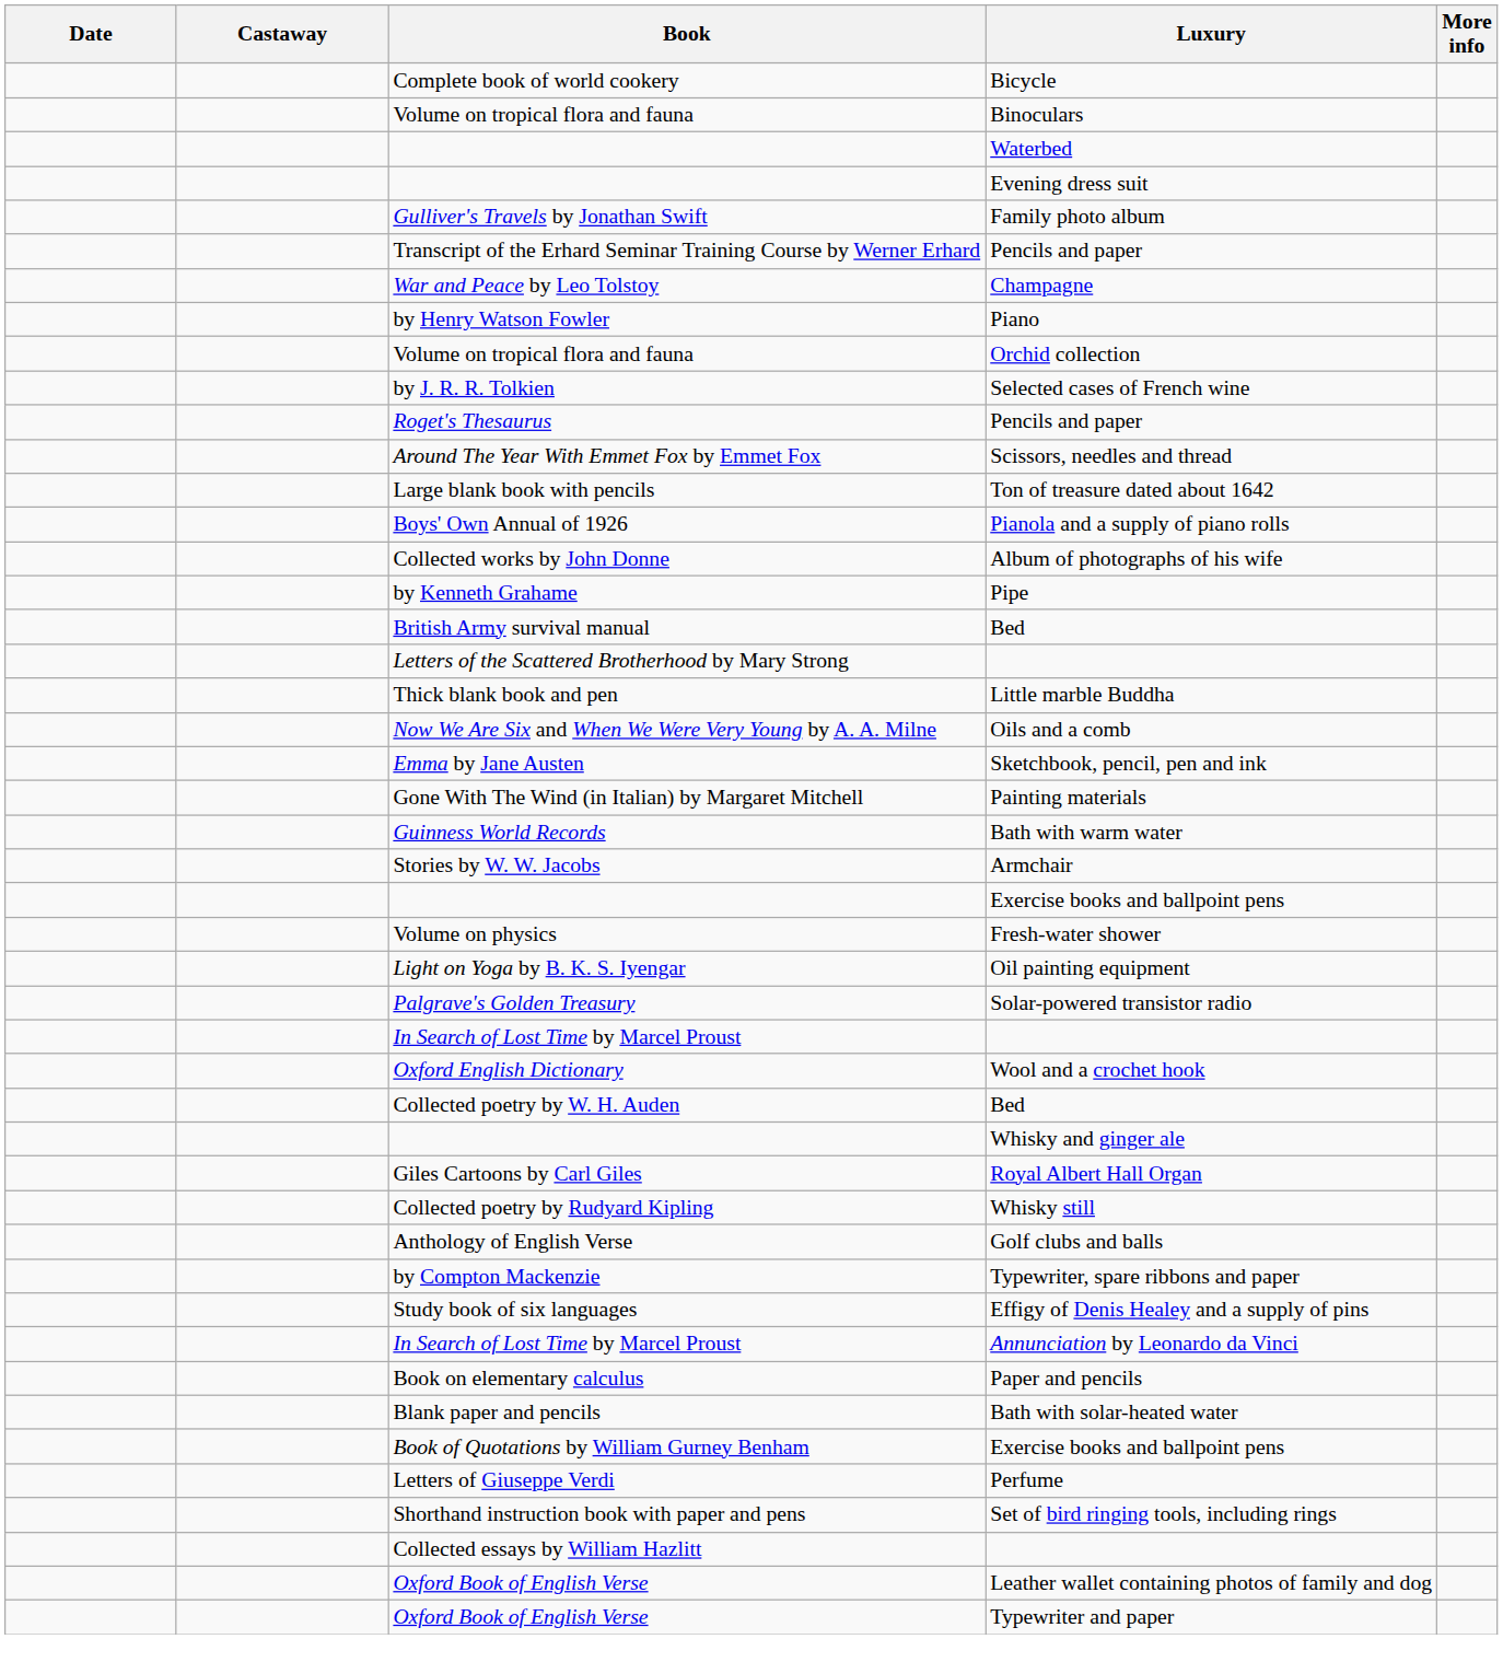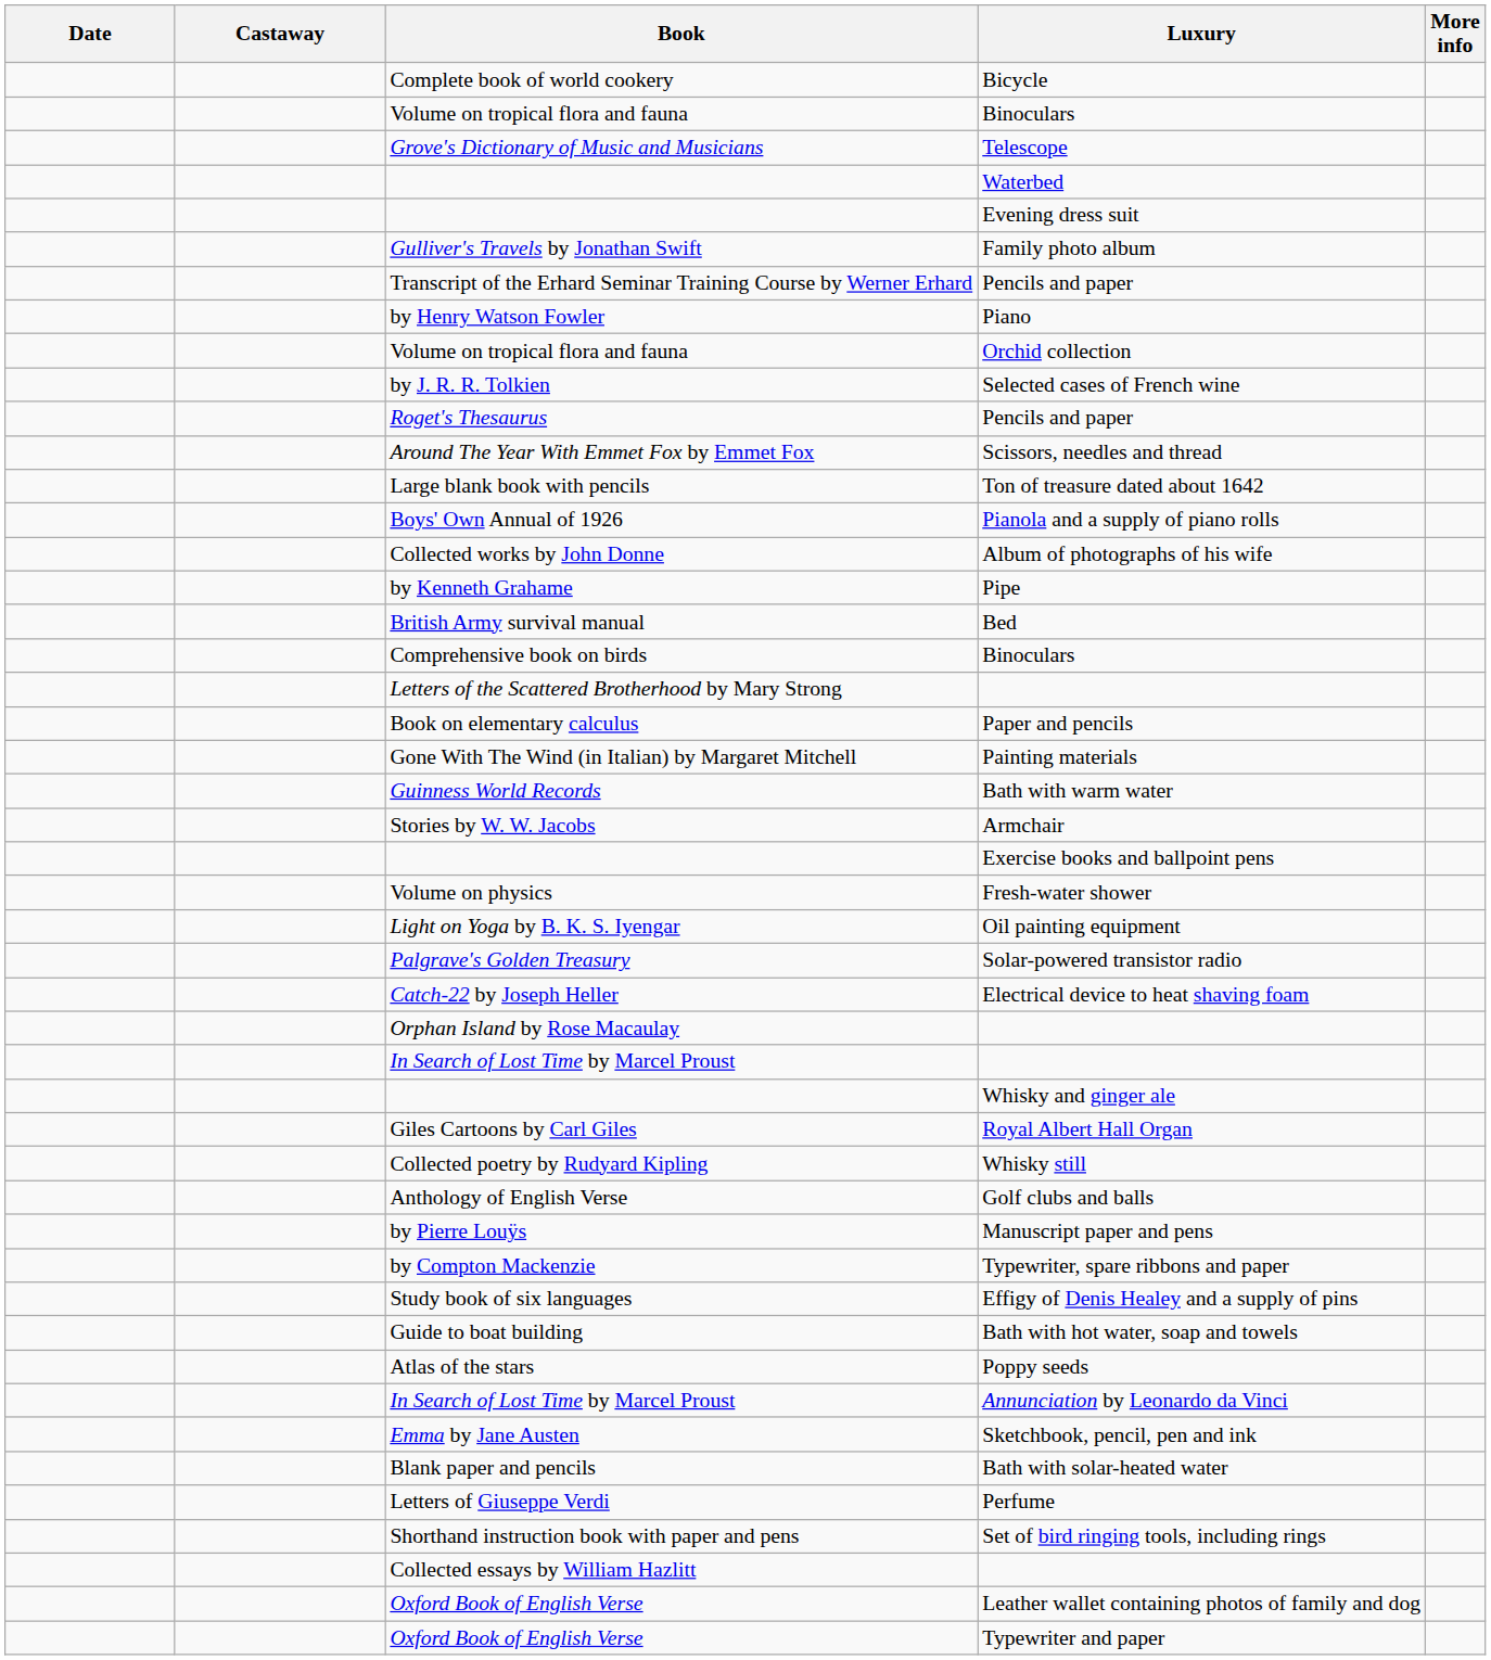 <table class="wikitable sortable">
 <tr>
 <th width=120px>Date</th>
 <th width=150px>Castaway</th>
 <th>Book</th>
 <th>Luxury</th>
 <th class="unsortable">More<br>info</th>
 </tr>
 <tr>
 <td></td>
 <td></td>
 <td>Complete book of world cookery</td>
 <td>Bicycle</td>
 <td></td>
 </tr>
 <tr>
 <td></td>
 <td></td>
 <td>Volume on tropical flora and fauna</td>
 <td>Binoculars</td>
+<td></td>
+</tr>
+<tr>
+<td></td>
+<td></td>
+<td><em><a href='#'>Grove's Dictionary of Music and Musicians</a></em></td>
+<td><a href='#'>Telescope</a></td>
 <td></td>
 </tr>
 <tr>
 <td></td>
 <td></td>
 <td></td>
 <td><a href='#'>Waterbed</a></td>
 <td></td>
 </tr>
 <tr>
 <td></td>
 <td></td>
 <td></td>
 <td>Evening dress suit</td>
 <td></td>
 </tr>
 <tr>
 <td></td>
 <td></td>
 <td><em><a href='#'>Gulliver's Travels</a></em> by <a href='#'>Jonathan Swift</a></td>
 <td>Family photo album</td>
 <td></td>
 </tr>
 <tr>
 <td></td>
 <td></td>
 <td>Transcript of the Erhard Seminar Training Course by <a href='#'>Werner Erhard</a></td>
 <td>Pencils and paper</td>
-<td></td>
-</tr>
-<tr>
-<td></td>
-<td></td>
-<td><em><a href='#'>War and Peace</a></em> by <a href='#'>Leo Tolstoy</a></td>
-<td><a href='#'>Champagne</a></td>
 <td></td>
 </tr>
 <tr>
 <td></td>
 <td></td>
 <td> by <a href='#'>Henry Watson Fowler</a></td>
 <td>Piano</td>
 <td></td>
 </tr>
 <tr>
 <td></td>
 <td></td>
 <td>Volume on tropical flora and fauna</td>
 <td><a href='#'>Orchid</a> collection</td>
 <td></td>
 </tr>
 <tr>
 <td></td>
 <td></td>
 <td>  by <a href='#'>J. R. R. Tolkien</a></td>
 <td>Selected cases of French wine</td>
 <td></td>
 </tr>
 <tr>
 <td></td>
 <td></td>
 <td><em><a href='#'>Roget's Thesaurus</a></em></td>
 <td>Pencils and paper</td>
 <td></td>
 </tr>
 <tr>
 <td></td>
 <td></td>
 <td><em>Around The Year With Emmet Fox</em> by <a href='#'>Emmet Fox</a></td>
 <td>Scissors, needles and thread</td>
 <td></td>
 </tr>
 <tr>
 <td></td>
 <td></td>
 <td>Large blank book with pencils</td>
 <td>Ton of treasure dated about 1642</td>
 <td></td>
 </tr>
 <tr>
 <td></td>
 <td></td>
 <td><a href='#'>Boys' Own</a> Annual of 1926</td>
 <td><a href='#'>Pianola</a> and a supply of piano rolls</td>
 <td></td>
 </tr>
 <tr>
 <td></td>
 <td></td>
 <td>Collected works by <a href='#'>John Donne</a></td>
 <td>Album of photographs of his wife</td>
 <td></td>
 </tr>
 <tr>
 <td></td>
 <td></td>
 <td> by <a href='#'>Kenneth Grahame</a></td>
 <td>Pipe</td>
 <td></td>
 </tr>
 <tr>
 <td></td>
 <td></td>
 <td><a href='#'>British Army</a> survival manual</td>
 <td>Bed</td>
 <td></td>
 </tr>
 <tr>
 <td></td>
 <td></td>
+<td>Comprehensive book on birds</td>
+<td>Binoculars</td>
+<td></td>
+</tr>
+<tr>
+<td></td>
+<td></td>
 <td><em>Letters of the Scattered Brotherhood</em> by Mary Strong</td>
 <td></td>
 <td></td>
 </tr>
 <tr>
 <td></td>
 <td></td>
-<td>Thick blank book and pen</td>
-<td>Little marble Buddha</td>
-<td></td>
-</tr>
-<tr>
-<td></td>
-<td></td>
-<td><em><a href='#'>Now We Are Six</a></em>  and <em><a href='#'>When We Were Very Young</a></em> by <a href='#'>A. A. Milne</a></td>
-<td>Oils and a comb</td>
-<td></td>
-</tr>
-<tr>
-<td></td>
-<td></td>
-<td><em><a href='#'>Emma</a></em> by <a href='#'>Jane Austen</a></td>
-<td>Sketchbook, pencil, pen and ink</td>
+<td>Book on elementary <a href='#'>calculus</a></td>
+<td>Paper and pencils</td>
 <td></td>
 </tr>
 <tr>
 <td></td>
 <td></td>
 <td>Gone With The Wind (in Italian) by Margaret Mitchell</td>
 <td>Painting materials</td>
 <td></td>
 </tr>
 <tr>
 <td></td>
 <td></td>
 <td><em><a href='#'>Guinness World Records</a></em></td>
 <td>Bath with warm water</td>
 <td></td>
 </tr>
 <tr>
 <td></td>
 <td></td>
 <td>Stories by <a href='#'>W. W. Jacobs</a></td>
 <td>Armchair</td>
 <td></td>
 </tr>
 <tr>
 <td></td>
 <td></td>
 <td></td>
 <td>Exercise books and ballpoint pens</td>
 <td></td>
 </tr>
 <tr>
 <td></td>
 <td></td>
 <td>Volume on physics</td>
 <td>Fresh-water shower</td>
 <td></td>
 </tr>
 <tr>
 <td></td>
 <td></td>
 <td><em>Light on Yoga</em> by <a href='#'>B. K. S. Iyengar</a></td>
 <td>Oil painting equipment</td>
 <td></td>
 </tr>
 <tr>
 <td></td>
 <td></td>
 <td><em><a href='#'>Palgrave's Golden Treasury</a></em></td>
 <td>Solar-powered transistor radio</td>
 <td></td>
 </tr>
 <tr>
 <td></td>
 <td></td>
-<td><em><a href='#'>In Search of Lost Time</a></em> by <a href='#'>Marcel Proust</a></td>
+<td><em><a href='#'>Catch-22</a></em> by <a href='#'>Joseph Heller</a></td>
+<td>Electrical device to heat <a href='#'>shaving foam</a></td>
+<td></td>
+</tr>
+<tr>
+<td></td>
+<td></td>
+<td><em>Orphan Island</em> by <a href='#'>Rose Macaulay</a></td>
 <td></td>
 <td></td>
 </tr>
 <tr>
 <td></td>
 <td></td>
-<td><em><a href='#'>Oxford English Dictionary</a></em></td>
-<td>Wool and a <a href='#'>crochet hook</a></td>
+<td><em><a href='#'>In Search of Lost Time</a></em> by <a href='#'>Marcel Proust</a></td>
 <td></td>
-</tr>
-<tr>
-<td></td>
-<td></td>
-<td>Collected poetry by <a href='#'>W. H. Auden</a></td>
-<td>Bed</td>
 <td></td>
 </tr>
 <tr>
 <td></td>
 <td></td>
 <td></td>
 <td>Whisky and <a href='#'>ginger ale</a></td>
 <td></td>
 </tr>
 <tr>
 <td></td>
 <td></td>
 <td>Giles Cartoons by <a href='#'>Carl Giles</a></td>
 <td><a href='#'>Royal Albert Hall Organ</a></td>
 <td></td>
 </tr>
 <tr>
 <td></td>
 <td></td>
 <td>Collected poetry by <a href='#'>Rudyard Kipling</a></td>
 <td>Whisky <a href='#'>still</a></td>
 <td></td>
 </tr>
 <tr>
 <td></td>
 <td></td>
 <td>Anthology of English Verse</td>
 <td>Golf clubs and balls</td>
 <td></td>
 </tr>
 <tr>
 <td></td>
 <td></td>
+<td> by <a href='#'>Pierre Louÿs</a></td>
+<td>Manuscript paper and pens</td>
+<td></td>
+</tr>
+<tr>
+<td></td>
+<td></td>
 <td> by <a href='#'>Compton Mackenzie</a></td>
 <td>Typewriter, spare ribbons and paper</td>
 <td></td>
 </tr>
 <tr>
 <td></td>
 <td></td>
 <td>Study book of six languages</td>
 <td>Effigy of <a href='#'>Denis Healey</a> and a supply of pins</td>
 <td></td>
 </tr>
 <tr>
 <td></td>
 <td></td>
+<td>Guide to boat building</td>
+<td>Bath with hot water, soap and towels</td>
+<td></td>
+</tr>
+<tr>
+<td></td>
+<td></td>
+<td>Atlas of the stars</td>
+<td>Poppy seeds</td>
+<td></td>
+</tr>
+<tr>
+<td></td>
+<td></td>
 <td><em><a href='#'>In Search of Lost Time</a></em> by <a href='#'>Marcel Proust</a></td>
 <td><em><a href='#'>Annunciation</a></em> by <a href='#'>Leonardo da Vinci</a></td>
 <td></td>
 </tr>
 <tr>
 <td></td>
 <td></td>
-<td>Book on elementary <a href='#'>calculus</a></td>
-<td>Paper and pencils</td>
+<td><em><a href='#'>Emma</a></em> by <a href='#'>Jane Austen</a></td>
+<td>Sketchbook, pencil, pen and ink</td>
 <td></td>
 </tr>
 <tr>
 <td></td>
 <td></td>
 <td>Blank paper and pencils</td>
 <td>Bath with solar-heated water</td>
-<td></td>
-</tr>
-<tr>
-<td></td>
-<td></td>
-<td><em>Book of Quotations</em> by <a href='#'>William Gurney Benham</a></td>
-<td>Exercise books and ballpoint pens</td>
 <td></td>
 </tr>
 <tr>
 <td></td>
 <td></td>
 <td>Letters of <a href='#'>Giuseppe Verdi</a></td>
 <td>Perfume</td>
 <td></td>
 </tr>
 <tr>
 <td></td>
 <td></td>
 <td>Shorthand instruction book with paper and pens</td>
 <td>Set of <a href='#'>bird ringing</a> tools, including rings</td>
 <td></td>
 </tr>
 <tr>
 <td></td>
 <td></td>
 <td>Collected essays by <a href='#'>William Hazlitt</a></td>
 <td></td>
 <td></td>
 </tr>
 <tr>
 <td></td>
 <td></td>
 <td><em><a href='#'>Oxford Book of English Verse</a></em></td>
 <td>Leather wallet containing photos of family and dog</td>
 <td></td>
 </tr>
 <tr>
 <td></td>
 <td></td>
 <td><em><a href='#'>Oxford Book of English Verse</a></em></td>
 <td>Typewriter and paper</td>
 <td></td>
 </tr>
 </table>
